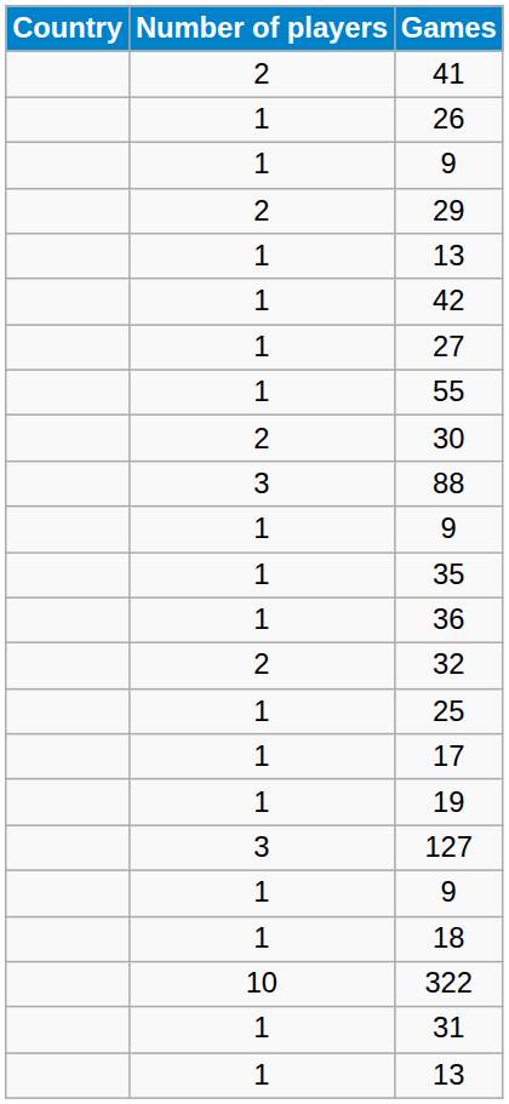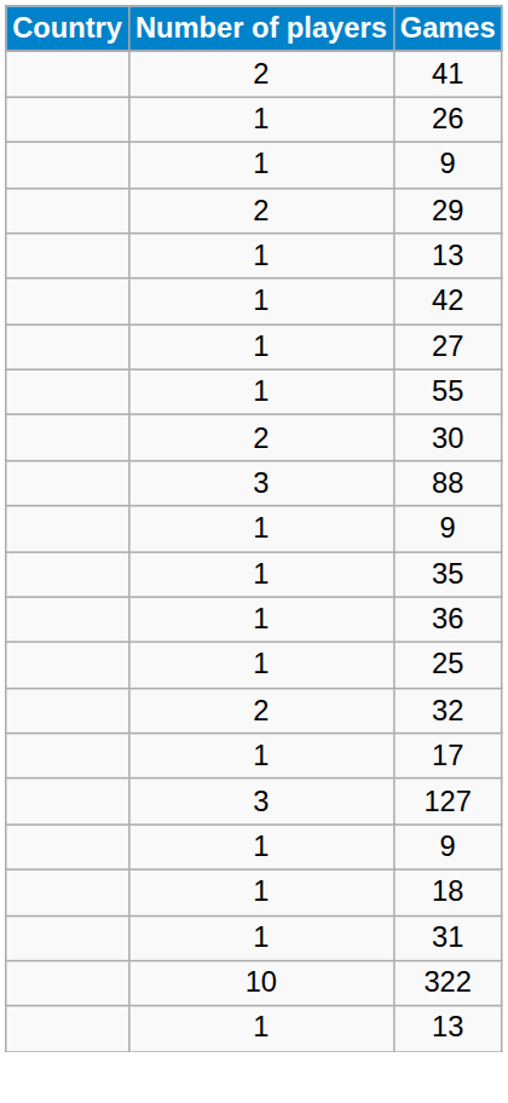 <table class="wikitable sortable">
 <tr>
 <th style="background-color:#0082CA; color:#FFFFFF;" scope=col>Country</th>
 <th style="background-color:#0082CA; color:#FFFFFF;" scope=col>Number of players</th>
 <th style="background-color:#0082CA; color:#FFFFFF;" scope=col>Games</th>
 </tr>
 <tr>
 <td></td>
 <td align=center>2</td>
 <td align=center>41</td>
 </tr>
 <tr>
 <td></td>
 <td align=center>1</td>
 <td align=center>26</td>
 </tr>
 <tr>
 <td></td>
 <td align=center>1</td>
 <td align=center>9</td>
 </tr>
 <tr>
 <td></td>
 <td align=center>2</td>
 <td align=center>29</td>
 </tr>
 <tr>
 <td></td>
 <td align=center>1</td>
 <td align=center>13</td>
 </tr>
 <tr>
 <td></td>
 <td align=center>1</td>
 <td align=center>42</td>
 </tr>
 <tr>
 <td></td>
 <td align=center>1</td>
 <td align=center>27</td>
 </tr>
 <tr>
 <td></td>
 <td align=center>1</td>
 <td align=center>55</td>
 </tr>
 <tr>
 <td></td>
 <td align=center>2</td>
 <td align=center>30</td>
 </tr>
 <tr>
 <td></td>
 <td align=center>3</td>
 <td align=center>88</td>
 </tr>
 <tr>
 <td></td>
 <td align=center>1</td>
 <td align=center>9</td>
 </tr>
 <tr>
 <td></td>
 <td align=center>1</td>
 <td align=center>35</td>
 </tr>
 <tr>
 <td></td>
 <td align=center>1</td>
 <td align=center>36</td>
 </tr>
 <tr>
 <td></td>
+<td align=center>1</td>
+<td align=center>25</td>
+</tr>
+<tr>
+<td></td>
 <td align=center>2</td>
 <td align=center>32</td>
 </tr>
 <tr>
 <td></td>
 <td align=center>1</td>
-<td align=center>25</td>
-</tr>
-<tr>
-<td></td>
-<td align=center>1</td>
 <td align=center>17</td>
-</tr>
-<tr>
-<td></td>
-<td align=center>1</td>
-<td align=center>19</td>
 </tr>
 <tr>
 <td></td>
 <td align=center>3</td>
 <td align=center>127</td>
 </tr>
 <tr>
 <td></td>
 <td align=center>1</td>
 <td align=center>9</td>
 </tr>
 <tr>
 <td></td>
 <td align=center>1</td>
 <td align=center>18</td>
 </tr>
 <tr>
 <td></td>
-<td align=center>10</td>
-<td align=center>322</td>
+<td align=center>1</td>
+<td align=center>31</td>
 </tr>
 <tr>
 <td></td>
-<td align=center>1</td>
-<td align=center>31</td>
+<td align=center>10</td>
+<td align=center>322</td>
 </tr>
 <tr>
 <td></td>
 <td align=center>1</td>
 <td align=center>13</td>
 </tr>
 </table>
